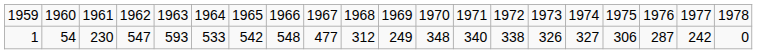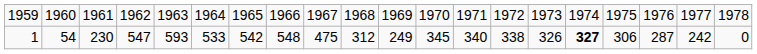 <table class="wikitable" style="text-align: right;">
 <tr>
 <td>1959</td>
 <td>1960</td>
 <td>1961</td>
 <td>1962</td>
 <td>1963</td>
 <td>1964</td>
 <td>1965</td>
 <td>1966</td>
 <td>1967</td>
 <td>1968</td>
 <td>1969</td>
 <td>1970</td>
 <td>1971</td>
 <td>1972</td>
 <td>1973</td>
 <td>1974</td>
 <td>1975</td>
 <td>1976</td>
 <td>1977</td>
 <td>1978</td>
 </tr>
 <tr>
 <td>1</td>
 <td>54</td>
 <td>230</td>
 <td>547</td>
 <td>593</td>
 <td>533</td>
 <td>542</td>
 <td>548</td>
-<td>477</td>
+<td>475</td>
 <td>312</td>
 <td>249</td>
-<td>348</td>
+<td>345</td>
 <td>340</td>
 <td>338</td>
 <td>326</td>
-<td>327</td>
+<td><strong>327</strong></td>
 <td>306</td>
 <td>287</td>
 <td>242</td>
 <td>0</td>
 </tr>
 </table>
